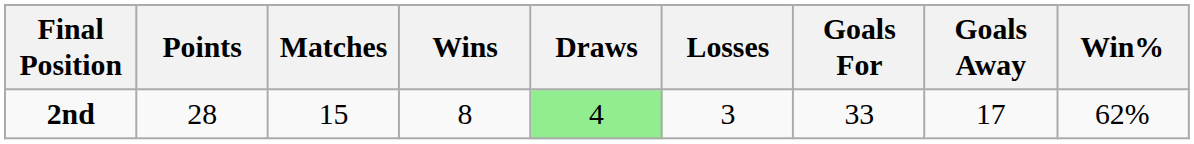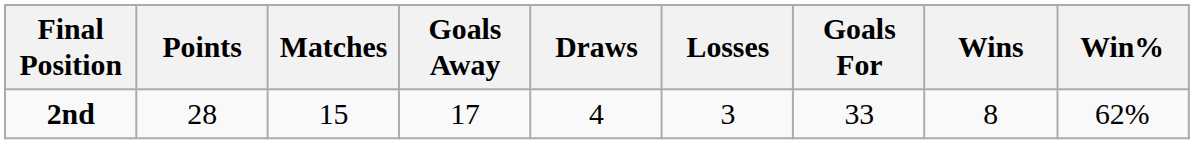 <table class="wikitable" style="font-size: 95%; text-align: center;">
 <tr>
 <th width=60>Final Position</th>
 <th width=60>Points</th>
 <th width=60>Matches</th>
-<th width=60>Wins</th>
+<th width=60>Goals Away</th>
 <th width=60>Draws</th>
 <th width=60>Losses</th>
 <th width=60>Goals For</th>
-<th width=60>Goals Away</th>
+<th width=60>Wins</th>
 <th width=60>Win%</th>
 </tr>
 <tr>
 <td><strong>2nd</strong></td>
 <td>28</td>
 <td>15</td>
-<td>8</td>
-<td style="background: lightgreen;">4</td>
+<td>17</td>
+<td>4</td>
 <td>3</td>
 <td>33</td>
-<td>17</td>
+<td>8</td>
 <td>62%</td>
 </tr>
 </table>
